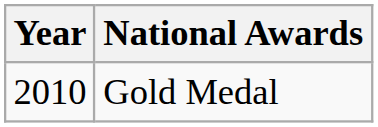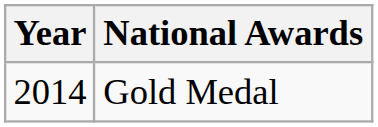 <table class="wikitable">
 <tr>
 <th>Year</th>
 <th>National Awards</th>
 </tr>
 <tr>
-<td>2010</td>
+<td>2014</td>
 <td>Gold Medal</td>
 </tr>
 </table>
